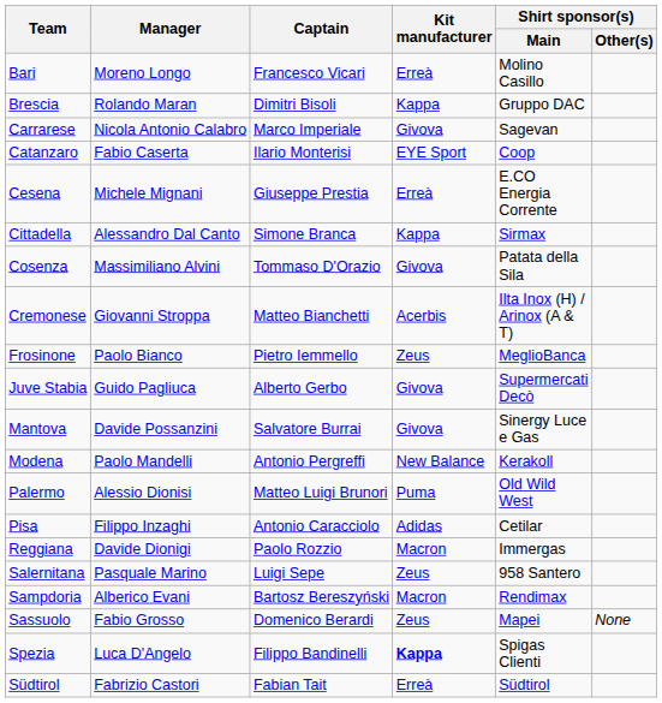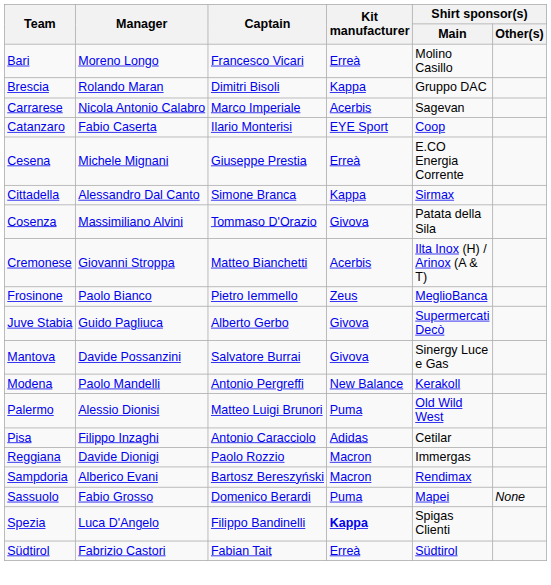 <table class="wikitable">
 <tr>
 <th rowspan="2">Team</th>
 <th rowspan="2">Manager</th>
 <th rowspan="2">Captain</th>
 <th rowspan="2">Kit manufacturer</th>
 <th colspan="2">Shirt sponsor(s)</th>
 </tr>
 <tr>
 <th>Main</th>
 <th>Other(s)</th>
 </tr>
 <tr>
 <td><a href='#'>Bari</a></td>
 <td nowrap=""> <a href='#'>Moreno Longo</a></td>
 <td nowrap=""> <a href='#'>Francesco Vicari</a></td>
 <td nowrap=""><a href='#'>Erreà</a></td>
 <td>Molino Casillo</td>
 <td></td>
 </tr>
 <tr>
 <td nowrap=""><a href='#'>Brescia</a></td>
 <td nowrap=""> <a href='#'>Rolando Maran</a></td>
 <td nowrap=""> <a href='#'>Dimitri Bisoli</a></td>
 <td nowrap=""><a href='#'>Kappa</a></td>
 <td>Gruppo DAC</td>
 <td></td>
 </tr>
 <tr>
 <td nowrap=""><a href='#'>Carrarese</a></td>
 <td nowrap=""> <a href='#'>Nicola Antonio Calabro</a></td>
 <td nowrap=""> <a href='#'>Marco Imperiale</a></td>
-<td nowrap=""><a href='#'>Givova</a></td>
+<td nowrap=""><a href='#'>Acerbis</a></td>
 <td>Sagevan</td>
 <td></td>
 </tr>
 <tr>
 <td nowrap=""><a href='#'>Catanzaro</a></td>
 <td nowrap=""> <a href='#'>Fabio Caserta</a></td>
 <td nowrap=""> <a href='#'>Ilario Monterisi</a></td>
 <td nowrap=""><a href='#'>EYE Sport</a></td>
 <td><a href='#'>Coop</a></td>
 <td></td>
 </tr>
 <tr>
 <td nowrap=""><a href='#'>Cesena</a></td>
 <td nowrap=""> <a href='#'>Michele Mignani</a></td>
 <td nowrap=""> <a href='#'>Giuseppe Prestia</a></td>
 <td nowrap=""><a href='#'>Erreà</a></td>
 <td>E.CO Energia Corrente</td>
 <td></td>
 </tr>
 <tr>
 <td nowrap=""><a href='#'>Cittadella</a></td>
 <td nowrap=""> <a href='#'>Alessandro Dal Canto</a></td>
 <td nowrap=""> <a href='#'>Simone Branca</a></td>
 <td nowrap=""><a href='#'>Kappa</a></td>
 <td><a href='#'>Sirmax</a></td>
 <td></td>
 </tr>
 <tr>
 <td nowrap=""><a href='#'>Cosenza</a></td>
 <td nowrap=""> <a href='#'>Massimiliano Alvini</a></td>
 <td nowrap=""> <a href='#'>Tommaso D'Orazio</a></td>
 <td nowrap=""><a href='#'>Givova</a></td>
 <td>Patata della Sila</td>
 <td></td>
 </tr>
 <tr>
 <td nowrap=""><a href='#'>Cremonese</a></td>
 <td nowrap=""> <a href='#'>Giovanni Stroppa</a></td>
 <td nowrap=""> <a href='#'>Matteo Bianchetti</a></td>
 <td nowrap=""><a href='#'>Acerbis</a></td>
 <td><a href='#'>Ilta Inox</a> (H) / <a href='#'>Arinox</a> (A & T)</td>
 <td></td>
 </tr>
 <tr>
 <td nowrap=""><a href='#'>Frosinone</a></td>
 <td nowrap=""> <a href='#'>Paolo Bianco</a></td>
 <td nowrap=""> <a href='#'>Pietro Iemmello</a></td>
 <td nowrap=""><a href='#'>Zeus</a></td>
 <td><a href='#'>MeglioBanca</a></td>
 <td></td>
 </tr>
 <tr>
 <td nowrap=""><a href='#'>Juve Stabia</a></td>
 <td nowrap=""> <a href='#'>Guido Pagliuca</a></td>
 <td nowrap=""> <a href='#'>Alberto Gerbo</a></td>
 <td nowrap=""><a href='#'>Givova</a></td>
 <td><a href='#'>Supermercati Decò</a></td>
 <td></td>
 </tr>
 <tr>
 <td nowrap=""><a href='#'>Mantova</a></td>
 <td nowrap=""> <a href='#'>Davide Possanzini</a></td>
 <td nowrap=""> <a href='#'>Salvatore Burrai</a></td>
 <td nowrap=""><a href='#'>Givova</a></td>
 <td>Sinergy Luce e Gas</td>
 <td></td>
 </tr>
 <tr>
 <td nowrap=""><a href='#'>Modena</a></td>
 <td nowrap="Gastaldello, Daniele"> <a href='#'>Paolo Mandelli</a></td>
 <td nowrap=""> <a href='#'>Antonio Pergreffi</a></td>
 <td nowrap=""><a href='#'>New Balance</a></td>
 <td><a href='#'>Kerakoll</a></td>
 <td></td>
 </tr>
 <tr>
 <td nowrap=""><a href='#'>Palermo</a></td>
 <td nowrap=""> <a href='#'>Alessio Dionisi</a></td>
 <td nowrap=""> <a href='#'>Matteo Luigi Brunori</a></td>
 <td nowrap=""><a href='#'>Puma</a></td>
 <td><a href='#'>Old Wild West</a></td>
 <td></td>
 </tr>
 <tr>
 <td nowrap=""><a href='#'>Pisa</a></td>
 <td nowrap=""> <a href='#'>Filippo Inzaghi</a></td>
 <td nowrap=""> <a href='#'>Antonio Caracciolo</a></td>
 <td nowrap=""><a href='#'>Adidas</a></td>
 <td>Cetilar</td>
 <td></td>
 </tr>
 <tr>
 <td nowrap=""><a href='#'>Reggiana</a></td>
 <td nowrap=""> <a href='#'>Davide Dionigi</a></td>
 <td nowrap=""> <a href='#'>Paolo Rozzio</a></td>
 <td nowrap=""><a href='#'>Macron</a></td>
 <td>Immergas</td>
 <td></td>
 </tr>
 <tr>
-<td nowrap=""><a href='#'>Salernitana</a></td>
-<td nowrap=""> <a href='#'>Pasquale Marino</a></td>
-<td nowrap=""> <a href='#'>Luigi Sepe</a></td>
-<td nowrap=""><a href='#'>Zeus</a></td>
-<td>958 Santero</td>
-<td></td>
-</tr>
-<tr>
 <td nowrap=""><a href='#'>Sampdoria</a></td>
 <td nowrap=""> <a href='#'>Alberico Evani</a></td>
 <td nowrap=""> <a href='#'>Bartosz Bereszyński</a></td>
 <td nowrap=""><a href='#'>Macron</a></td>
 <td><a href='#'>Rendimax</a></td>
 <td></td>
 </tr>
 <tr>
 <td nowrap=""><a href='#'>Sassuolo</a></td>
 <td nowrap=""> <a href='#'>Fabio Grosso</a></td>
 <td nowrap=""> <a href='#'>Domenico Berardi</a></td>
-<td nowrap=""><a href='#'>Zeus</a></td>
+<td nowrap=""><a href='#'>Puma</a></td>
 <td><a href='#'>Mapei</a></td>
 <td><em>None</em></td>
 </tr>
 <tr>
 <td nowrap=""><a href='#'>Spezia</a></td>
 <td nowrap=""> <a href='#'>Luca D'Angelo</a></td>
 <td nowrap=""> <a href='#'>Filippo Bandinelli</a></td>
 <td nowrap=""><strong><a href='#'>Kappa</a></strong></td>
 <td>Spigas Clienti</td>
 <td></td>
 </tr>
 <tr>
 <td nowrap=""><a href='#'>Südtirol</a></td>
 <td nowrap=""> <a href='#'>Fabrizio Castori</a></td>
 <td nowrap=""> <a href='#'>Fabian Tait</a></td>
 <td nowrap=""><a href='#'>Erreà</a></td>
 <td><a href='#'>Südtirol</a></td>
 <td></td>
 </tr>
 </table>
